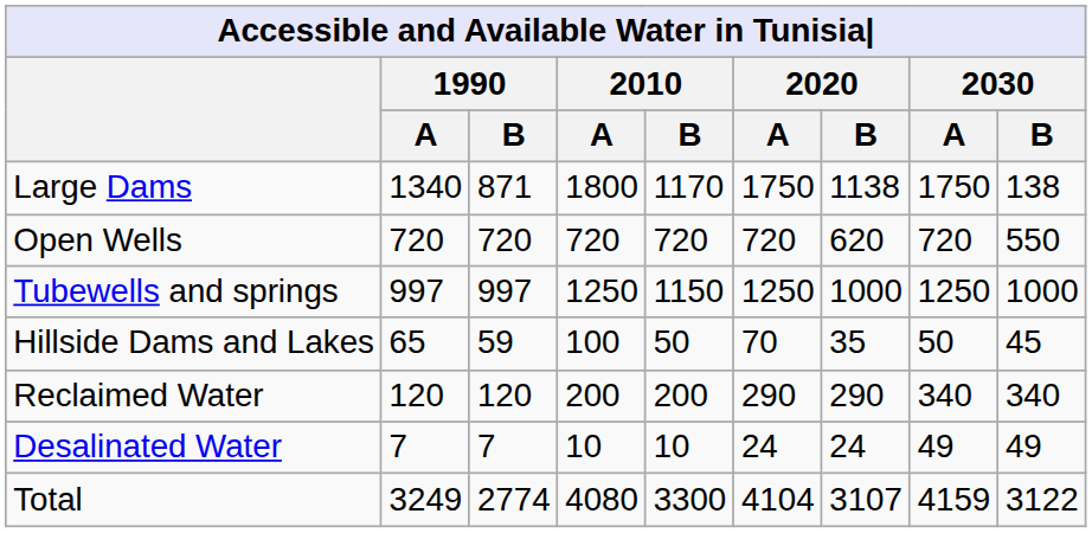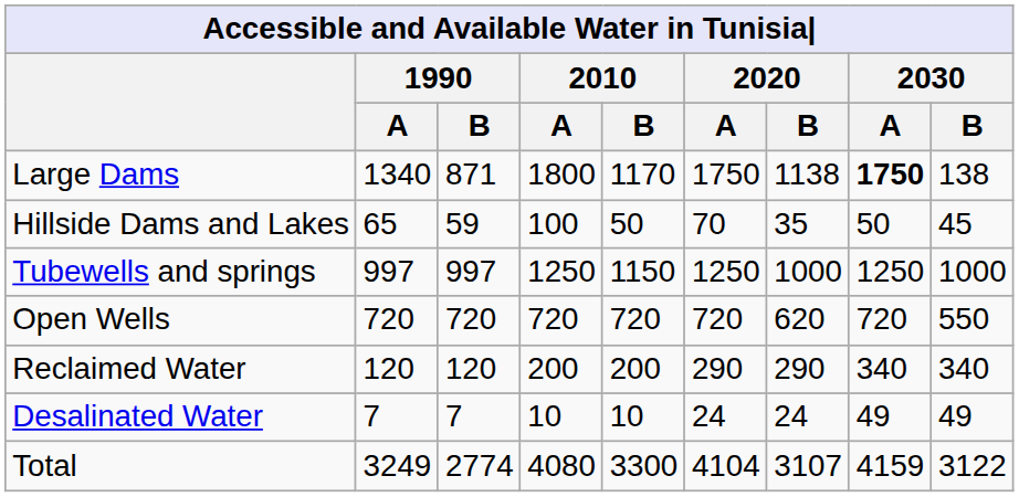 <table class="wikitable">
 <tr>
 <th style="background:#E6E6FA" colspan=9>Accessible and Available Water in Tunisia|</th>
 </tr>
 <tr>
 <th rowspan=2></th>
 <th colspan=2>1990<br></th>
 <th colspan=2>2010<br></th>
 <th colspan=2>2020</th>
 <th colspan= 2>2030</th>
 </tr>
 <tr>
 <th>A</th>
 <th>B</th>
 <th>A</th>
 <th>B</th>
 <th>A</th>
 <th>B</th>
 <th>A</th>
 <th>B</th>
 </tr>
 <tr>
 <td>Large <a href='#'>Dams</a></td>
 <td>1340</td>
 <td>871</td>
 <td>1800</td>
 <td>1170</td>
 <td>1750</td>
 <td>1138</td>
-<td>1750</td>
+<td><strong>1750</strong></td>
 <td>138</td>
 </tr>
 <tr>
-<td>Open Wells</td>
-<td>720</td>
-<td>720</td>
-<td>720</td>
-<td>720</td>
-<td>720</td>
-<td>620</td>
-<td>720</td>
-<td>550</td>
+<td>Hillside Dams and Lakes</td>
+<td>65</td>
+<td>59</td>
+<td>100</td>
+<td>50</td>
+<td>70</td>
+<td>35</td>
+<td>50</td>
+<td>45</td>
 </tr>
 <tr>
 <td><a href='#'>Tubewells</a> and springs</td>
 <td>997</td>
 <td>997</td>
 <td>1250</td>
 <td>1150</td>
 <td>1250</td>
 <td>1000</td>
 <td>1250</td>
 <td>1000</td>
 </tr>
 <tr>
-<td>Hillside Dams and Lakes</td>
-<td>65</td>
-<td>59</td>
-<td>100</td>
-<td>50</td>
-<td>70</td>
-<td>35</td>
-<td>50</td>
-<td>45</td>
+<td>Open Wells</td>
+<td>720</td>
+<td>720</td>
+<td>720</td>
+<td>720</td>
+<td>720</td>
+<td>620</td>
+<td>720</td>
+<td>550</td>
 </tr>
 <tr>
 <td>Reclaimed Water</td>
 <td>120</td>
 <td>120</td>
 <td>200</td>
 <td>200</td>
 <td>290</td>
 <td>290</td>
 <td>340</td>
 <td>340</td>
 </tr>
 <tr>
 <td><a href='#'>Desalinated Water</a></td>
 <td>7</td>
 <td>7</td>
 <td>10</td>
 <td>10</td>
 <td>24</td>
 <td>24</td>
 <td>49</td>
 <td>49</td>
 </tr>
 <tr>
 <td>Total</td>
 <td>3249</td>
 <td>2774</td>
 <td>4080</td>
 <td>3300</td>
 <td>4104</td>
 <td>3107</td>
 <td>4159</td>
 <td>3122</td>
 </tr>
 </table>
